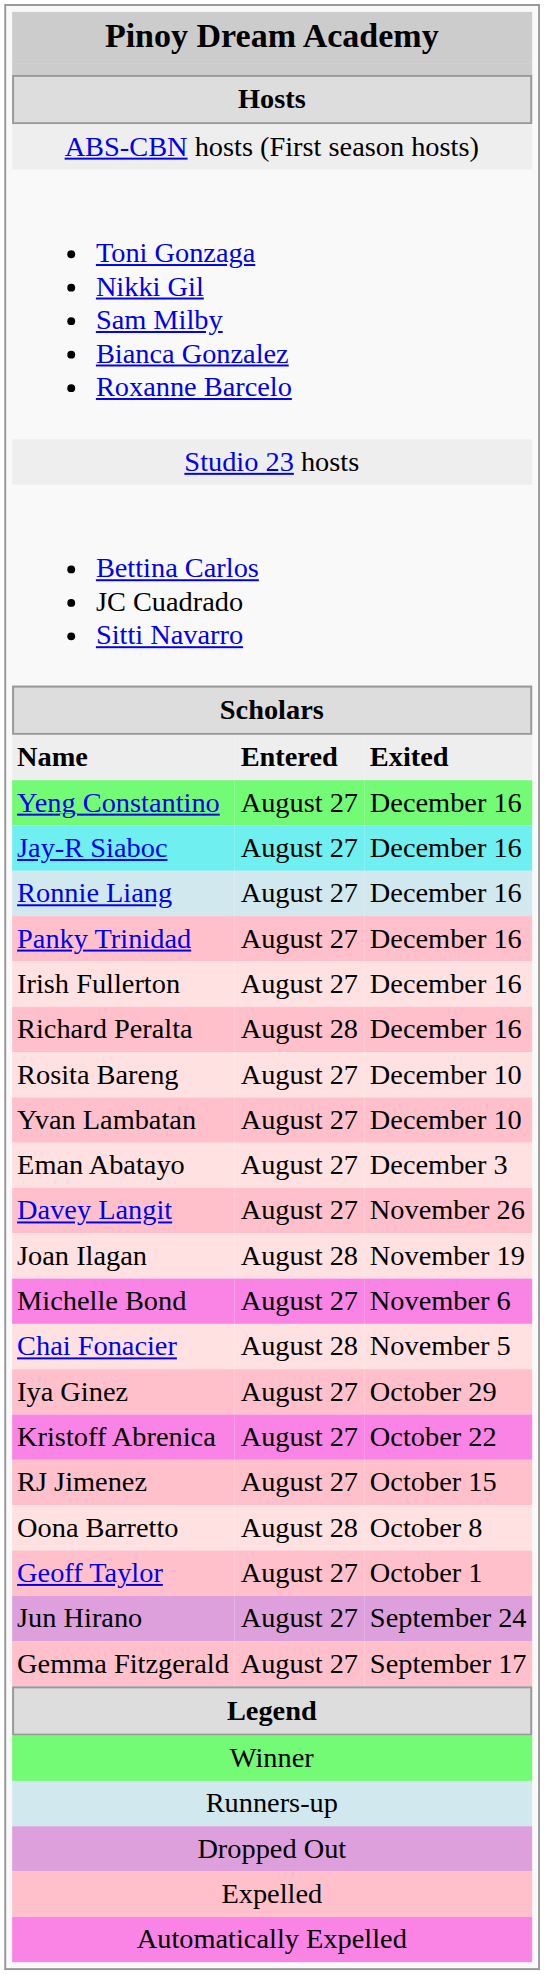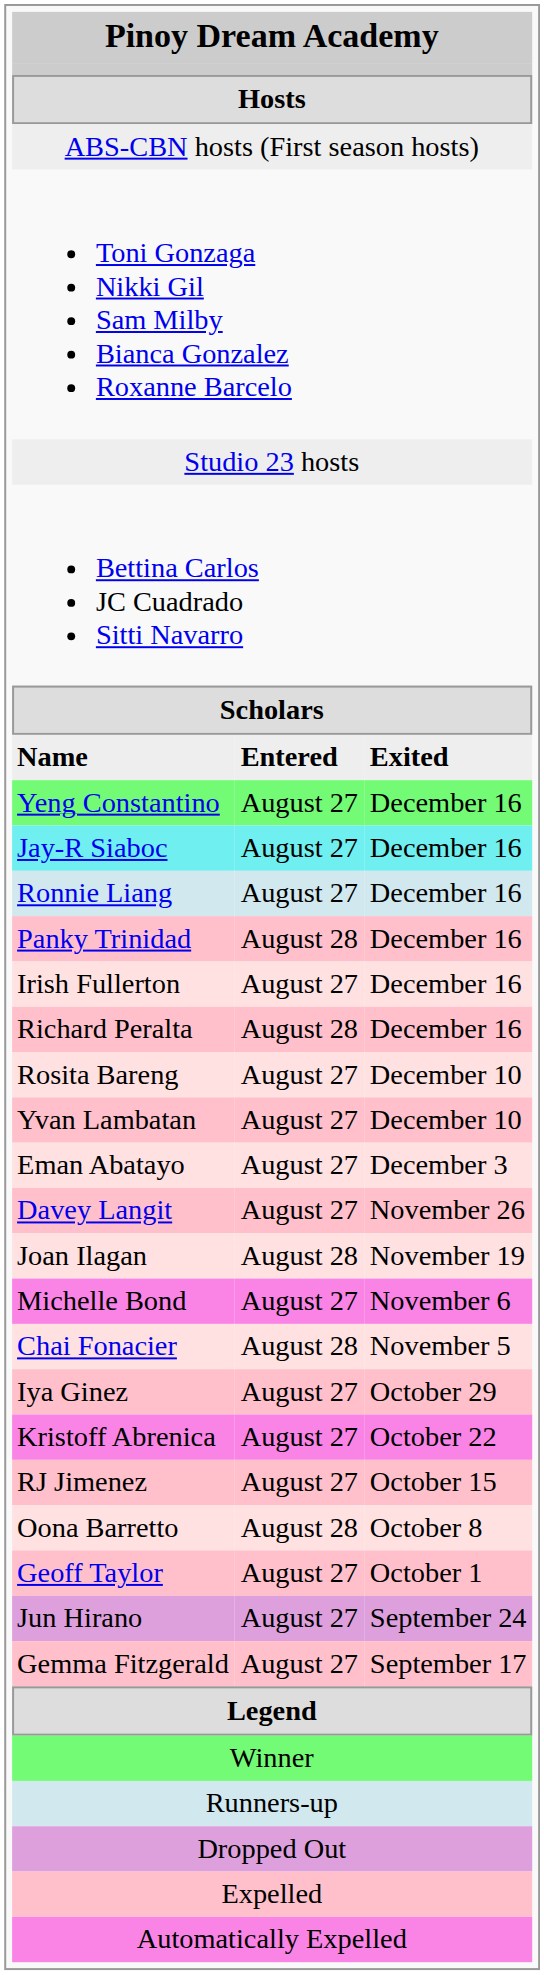 <table class="infobox" cellpadding="3" cellspacing="0" align="right" style="font-size: 90%; margin-left:1em; border:1px solid #999;">
 <tr>
 <td colspan="3" style="background:#CCC; text-align:center;"><big><strong>Pinoy Dream Academy</strong></big></td>
 </tr>
 <tr>
 <td colspan="3" style="background:#CCC; text-align:center;"></td>
 </tr>
 <tr>
 <td colspan="3" style="background:#DDD; text-align:center; border-left: 1px solid #999; border-right: 1px solid #999; border-top: 1px solid #999; border-bottom: 1px solid #999;"><strong>Hosts</strong></td>
 </tr>
 <tr>
 <td colspan="3" style="background:#EEE; text-align:center;"><a href='#'>ABS-CBN</a> hosts (First season hosts)</td>
 </tr>
 <tr>
 <td colspan="3"><br><ul><li><a href='#'>Toni Gonzaga</a></li><li><a href='#'>Nikki Gil</a></li><li><a href='#'>Sam Milby</a></li><li><a href='#'>Bianca Gonzalez</a></li><li><a href='#'>Roxanne Barcelo</a></li></ul></td>
 </tr>
 <tr>
 <td colspan="3" style="background:#EEE; text-align:center;"><a href='#'>Studio 23</a> hosts</td>
 </tr>
 <tr>
 <td colspan="3"><br><ul><li><a href='#'>Bettina Carlos</a></li><li>JC Cuadrado</li><li><a href='#'>Sitti Navarro</a></li></ul></td>
 </tr>
 <tr>
 <td colspan="3" style="background:#DDD; text-align:center; border-left: 1px solid #999; border-right: 1px solid #999; border-top: 1px solid #999; border-bottom: 1px solid #999;"><strong>Scholars</strong></td>
 </tr>
 <tr style="background:#EEE;">
 <td><strong>Name</strong></td>
 <td><strong>Entered</strong></td>
 <td><strong>Exited</strong></td>
 </tr>
 <tr>
 <td style="background:#73FB76"><a href='#'>Yeng Constantino</a></td>
 <td style="background:#73FB76">August 27</td>
 <td style="background:#73FB76">December 16</td>
 </tr>
 <tr>
 <td style="background:#6FEFEF"><a href='#'>Jay-R Siaboc</a></td>
 <td style="background:#6FEFEF">August 27</td>
 <td style="background:#6FEFEF">December 16</td>
 </tr>
 <tr>
 <td style="background:#D1E8EF"><a href='#'>Ronnie Liang</a></td>
 <td style="background:#D1E8EF">August 27</td>
 <td style="background:#D1E8EF">December 16</td>
 </tr>
 <tr style="background:pink;">
 <td><a href='#'>Panky Trinidad</a></td>
-<td>August 27</td>
+<td>August 28</td>
 <td>December 16</td>
 </tr>
 <tr>
 <td style="background:#FFE1E1">Irish Fullerton</td>
 <td style="background:#FFE1E1">August 27</td>
 <td style="background:#FFE1E1">December 16</td>
 </tr>
 <tr style="background:pink;">
 <td>Richard Peralta</td>
 <td>August 28</td>
 <td>December 16</td>
 </tr>
 <tr>
 <td style="background:#FFE1E1">Rosita Bareng</td>
 <td style="background:#FFE1E1">August 27</td>
 <td style="background:#FFE1E1">December 10</td>
 </tr>
 <tr style="background:pink;">
 <td>Yvan Lambatan</td>
 <td>August 27</td>
 <td>December 10</td>
 </tr>
 <tr>
 <td style="background:#FFE1E1">Eman Abatayo</td>
 <td style="background:#FFE1E1">August 27</td>
 <td style="background:#FFE1E1">December 3</td>
 </tr>
 <tr style="background:pink;">
 <td><a href='#'>Davey Langit</a></td>
 <td>August 27</td>
 <td>November 26</td>
 </tr>
 <tr>
 <td style="background:#FFE1E1">Joan Ilagan</td>
 <td style="background:#FFE1E1">August 28</td>
 <td style="background:#FFE1E1">November 19</td>
 </tr>
 <tr>
 <td style="background:#F984E5">Michelle Bond</td>
 <td style="background:#F984E5">August 27</td>
 <td style="background:#F984E5">November 6</td>
 </tr>
 <tr>
 <td style="background:#FFE1E1"><a href='#'>Chai Fonacier</a></td>
 <td style="background:#FFE1E1">August 28</td>
 <td style="background:#FFE1E1">November 5</td>
 </tr>
 <tr style="background:pink;">
 <td>Iya Ginez</td>
 <td>August 27</td>
 <td>October 29</td>
 </tr>
 <tr>
 <td style="background:#F984E5">Kristoff Abrenica</td>
 <td style="background:#F984E5">August 27</td>
 <td style="background:#F984E5">October 22</td>
 </tr>
 <tr style="background:pink;">
 <td>RJ Jimenez</td>
 <td>August 27</td>
 <td>October 15</td>
 </tr>
 <tr>
 <td style="background:#FFE1E1">Oona Barretto</td>
 <td style="background:#FFE1E1">August 28</td>
 <td style="background:#FFE1E1">October 8</td>
 </tr>
 <tr>
 <td style="background:pink;"><a href='#'>Geoff Taylor</a></td>
 <td style="background:pink;">August 27</td>
 <td style="background:pink;">October 1</td>
 </tr>
 <tr>
 <td style="background:plum">Jun Hirano</td>
 <td style="background:plum">August 27</td>
 <td style="background:plum">September 24</td>
 </tr>
 <tr style="background:pink;">
 <td>Gemma Fitzgerald</td>
 <td>August 27</td>
 <td>September 17</td>
 </tr>
 <tr>
 <td colspan="3" style="background:#DDD; text-align:center; border-left: 1px solid #999; border-right: 1px solid #999; border-top: 1px solid #999; border-bottom: 1px solid #999;"><strong>Legend</strong></td>
 </tr>
 <tr>
 <td colspan="3" style="background:#73FB76; text-align:center;">Winner</td>
 </tr>
 <tr>
 <td colspan="3" style="background:#D1E8EF; text-align:center;">Runners-up</td>
 </tr>
 <tr>
 <td colspan="3" style="background:plum; text-align:center;">Dropped Out</td>
 </tr>
 <tr>
 <td colspan="3" style="background:pink; text-align:center;">Expelled</td>
 </tr>
 <tr>
 <td colspan="3" style="background:#F984E5; text-align:center;">Automatically Expelled</td>
 </tr>
 </table>
